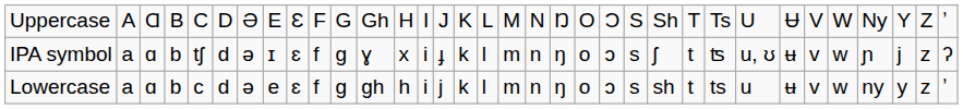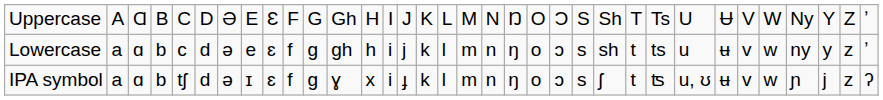 <table class="wikitable">
 <tr>
 <td>Uppercase</td>
 <td>A</td>
 <td>Ɑ</td>
 <td>B</td>
 <td>C</td>
 <td>D</td>
 <td>Ə</td>
 <td>E</td>
 <td>Ɛ</td>
 <td>F</td>
 <td>G</td>
 <td>Gh</td>
 <td>H</td>
 <td>I</td>
 <td>J</td>
 <td>K</td>
 <td>L</td>
 <td>M</td>
 <td>N</td>
 <td>Ŋ</td>
 <td>O</td>
 <td>Ɔ</td>
 <td>S</td>
 <td>Sh</td>
 <td>T</td>
 <td>Ts</td>
 <td>U</td>
 <td>Ʉ</td>
 <td>V</td>
 <td>W</td>
 <td>Ny</td>
 <td>Y</td>
 <td>Z</td>
 <td>ʼ</td>
 </tr>
 <tr>
+<td>Lowercase</td>
+<td>a</td>
+<td>ɑ</td>
+<td>b</td>
+<td>c</td>
+<td>d</td>
+<td>ə</td>
+<td>e</td>
+<td>ɛ</td>
+<td>f</td>
+<td>g</td>
+<td>gh</td>
+<td>h</td>
+<td>i</td>
+<td>j</td>
+<td>k</td>
+<td>l</td>
+<td>m</td>
+<td>n</td>
+<td>ŋ</td>
+<td>o</td>
+<td>ɔ</td>
+<td>s</td>
+<td>sh</td>
+<td>t</td>
+<td>ts</td>
+<td>u</td>
+<td>ʉ</td>
+<td>v</td>
+<td>w</td>
+<td>ny</td>
+<td>y</td>
+<td>z</td>
+<td>ʼ</td>
+</tr>
+<tr>
 <td>IPA symbol</td>
 <td>a</td>
 <td>ɑ</td>
 <td>b</td>
 <td>tʃ</td>
 <td>d</td>
 <td>ə</td>
 <td>ɪ</td>
 <td>ɛ</td>
 <td>f</td>
 <td>g</td>
 <td>ɣ</td>
 <td>x</td>
 <td>i</td>
 <td>ɟ</td>
 <td>k</td>
 <td>l</td>
 <td>m</td>
 <td>n</td>
 <td>ŋ</td>
 <td>o</td>
 <td>ɔ</td>
 <td>s</td>
 <td>ʃ</td>
 <td>t</td>
 <td>ʦ</td>
 <td>u, ʊ</td>
 <td>ʉ</td>
 <td>v</td>
 <td>w</td>
 <td>ɲ</td>
 <td>j</td>
 <td>z</td>
 <td>ʔ</td>
 </tr>
-<tr>
-<td>Lowercase</td>
-<td>a</td>
-<td>ɑ</td>
-<td>b</td>
-<td>c</td>
-<td>d</td>
-<td>ə</td>
-<td>e</td>
-<td>ɛ</td>
-<td>f</td>
-<td>g</td>
-<td>gh</td>
-<td>h</td>
-<td>i</td>
-<td>j</td>
-<td>k</td>
-<td>l</td>
-<td>m</td>
-<td>n</td>
-<td>ŋ</td>
-<td>o</td>
-<td>ɔ</td>
-<td>s</td>
-<td>sh</td>
-<td>t</td>
-<td>ts</td>
-<td>u</td>
-<td>ʉ</td>
-<td>v</td>
-<td>w</td>
-<td>ny</td>
-<td>y</td>
-<td>z</td>
-<td>ʼ</td>
-</tr>
 </table>
